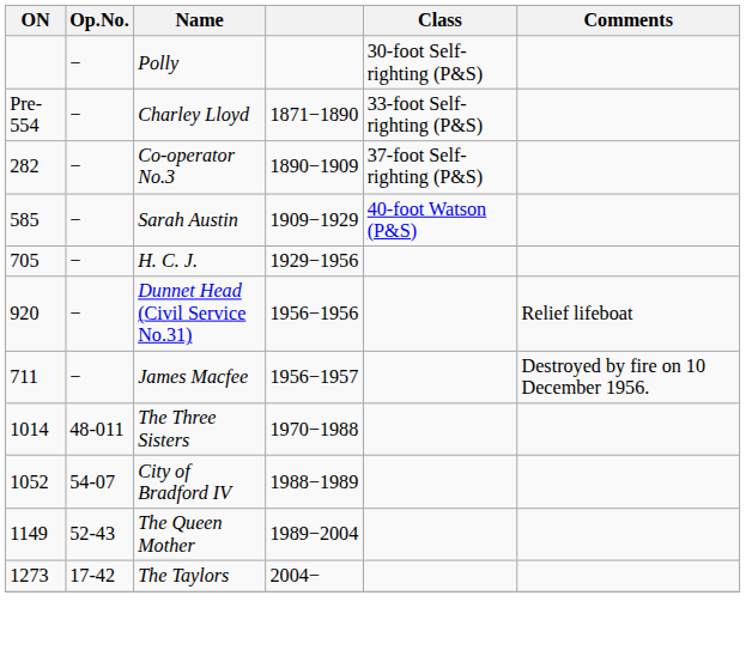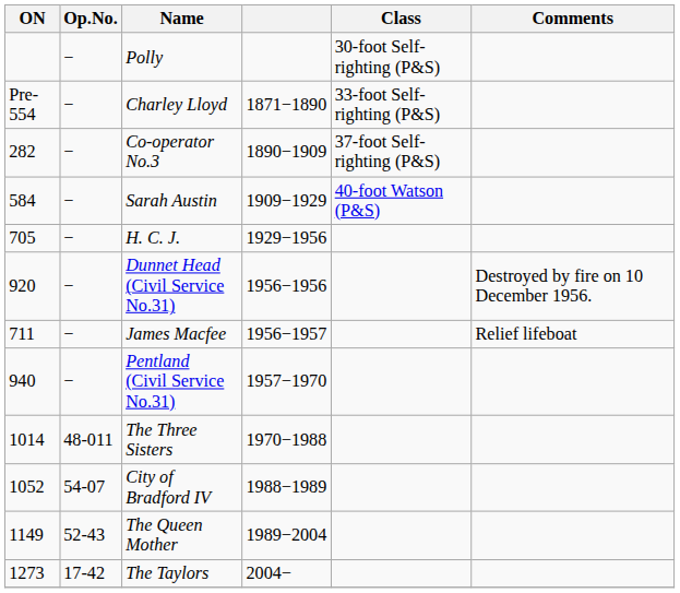 <table class="wikitable">
 <tr>
 <th>ON</th>
 <th>Op.No.</th>
 <th>Name</th>
 <th></th>
 <th>Class</th>
 <th>Comments</th>
 </tr>
 <tr>
 <td></td>
 <td>−</td>
 <td><em>Polly</em></td>
 <td></td>
 <td>30-foot Self-righting (P&S)</td>
 <td></td>
 </tr>
 <tr>
 <td>Pre-554</td>
 <td>−</td>
 <td><em>Charley Lloyd</em></td>
 <td>1871−1890</td>
 <td>33-foot Self-righting (P&S)</td>
 <td></td>
 </tr>
 <tr>
 <td>282</td>
 <td>−</td>
 <td><em>Co-operator No.3</em></td>
 <td>1890−1909</td>
 <td>37-foot Self-righting (P&S)</td>
 <td></td>
 </tr>
 <tr>
-<td>585</td>
+<td>584</td>
 <td>−</td>
 <td><em>Sarah Austin</em></td>
 <td>1909−1929</td>
 <td><a href='#'>40-foot Watson (P&S)</a></td>
 <td></td>
 </tr>
 <tr>
 <td>705</td>
 <td>−</td>
 <td><em>H. C. J.</em></td>
 <td>1929−1956</td>
 <td></td>
 <td></td>
 </tr>
 <tr>
 <td>920</td>
 <td>−</td>
 <td><a href='#'><em>Dunnet Head</em><br>(Civil Service No.31)</a></td>
 <td>1956−1956</td>
 <td></td>
-<td>Relief lifeboat</td>
+<td>Destroyed by fire on 10 December 1956.</td>
 </tr>
 <tr>
 <td>711</td>
 <td>−</td>
 <td><em>James Macfee</em></td>
 <td>1956−1957</td>
 <td></td>
-<td>Destroyed by fire on 10 December 1956.</td>
+<td>Relief lifeboat</td>
+</tr>
+<tr>
+<td>940</td>
+<td>−</td>
+<td><a href='#'><em>Pentland</em><br>(Civil Service No.31)</a></td>
+<td>1957−1970</td>
+<td></td>
+<td></td>
 </tr>
 <tr>
 <td>1014</td>
 <td>48-011</td>
 <td><em>The Three Sisters</em></td>
 <td>1970−1988</td>
 <td></td>
 <td></td>
 </tr>
 <tr>
 <td>1052</td>
 <td>54-07</td>
 <td><em>City of Bradford IV</em></td>
 <td>1988−1989</td>
 <td></td>
 <td></td>
 </tr>
 <tr>
 <td>1149</td>
 <td>52-43</td>
 <td><em>The Queen Mother</em></td>
 <td>1989−2004</td>
 <td></td>
 <td></td>
 </tr>
 <tr>
 <td>1273</td>
 <td>17-42</td>
 <td><em>The Taylors</em></td>
 <td>2004−</td>
 <td></td>
 <td></td>
 </tr>
 <tr>
 </tr>
 </table>
